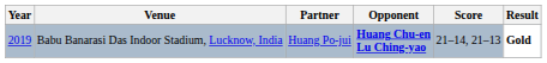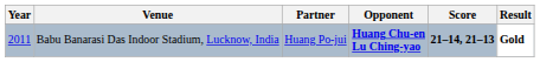 <table class="sortable wikitable" style="font-size: 90%;">
 <tr>
 <th>Year</th>
 <th>Venue</th>
 <th>Partner</th>
 <th>Opponent</th>
 <th>Score</th>
 <th>Result</th>
 </tr>
 <tr style="background:#AABBCC">
-<td align="center"><a href='#'>2019</a></td>
+<td align="center"><a href='#'>2011</a></td>
 <td align="left">Babu Banarasi Das Indoor Stadium, <a href='#'>Lucknow, India</a></td>
 <td align="left"> <a href='#'>Huang Po-jui</a></td>
 <td align="left"><strong> <a href='#'>Huang Chu-en</a> <br>  <a href='#'>Lu Ching-yao</a></strong></td>
-<td align="left">21–14, 21–13</td>
+<td align="left"><strong>21–14, 21–13</strong></td>
 <td style="text-align:left; background:white"> <strong>Gold</strong></td>
 </tr>
 </table>
